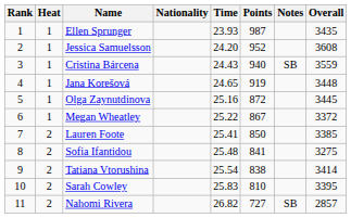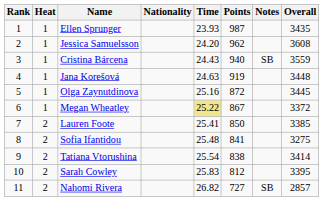 <table class="wikitable sortable" style="text-align:center">
 <tr>
 <th>Rank</th>
 <th>Heat</th>
 <th>Name</th>
 <th>Nationality</th>
 <th>Time</th>
 <th>Points</th>
 <th>Notes</th>
 <th>Overall</th>
 </tr>
 <tr>
 <td>1</td>
 <td>1</td>
 <td align="left"><a href='#'>Ellen Sprunger</a></td>
 <td align=left></td>
 <td>23.93</td>
 <td>987</td>
 <td></td>
 <td>3435</td>
 </tr>
 <tr>
 <td>2</td>
 <td>1</td>
 <td align="left"><a href='#'>Jessica Samuelsson</a></td>
 <td align=left></td>
 <td>24.20</td>
-<td>952</td>
+<td>962</td>
 <td></td>
 <td>3608</td>
 </tr>
 <tr>
 <td>3</td>
 <td>1</td>
 <td align="left"><a href='#'>Cristina Bárcena</a></td>
 <td align=left></td>
 <td>24.43</td>
 <td>940</td>
 <td>SB</td>
 <td>3559</td>
 </tr>
 <tr>
 <td>4</td>
 <td>1</td>
 <td align="left"><a href='#'>Jana Korešová</a></td>
 <td align=left></td>
-<td>24.65</td>
+<td>24.63</td>
 <td>919</td>
 <td></td>
 <td>3448</td>
 </tr>
 <tr>
 <td>5</td>
 <td>1</td>
 <td align="left"><a href='#'>Olga Zaynutdinova</a></td>
 <td align=left></td>
 <td>25.16</td>
 <td>872</td>
 <td></td>
 <td>3445</td>
 </tr>
 <tr>
 <td>6</td>
 <td>1</td>
 <td align="left"><a href='#'>Megan Wheatley</a></td>
 <td align=left></td>
-<td>25.22</td>
+<td style="background: khaki;">25.22</td>
 <td>867</td>
 <td></td>
 <td>3372</td>
 </tr>
 <tr>
 <td>7</td>
 <td>2</td>
 <td align="left"><a href='#'>Lauren Foote</a></td>
 <td align=left></td>
 <td>25.41</td>
 <td>850</td>
 <td></td>
 <td>3385</td>
 </tr>
 <tr>
 <td>8</td>
 <td>2</td>
 <td align="left"><a href='#'>Sofia Ifantidou</a></td>
 <td align=left></td>
 <td>25.48</td>
 <td>841</td>
 <td></td>
 <td>3275</td>
 </tr>
 <tr>
 <td>9</td>
 <td>2</td>
 <td align="left"><a href='#'>Tatiana Vtorushina</a></td>
 <td align=left></td>
 <td>25.54</td>
 <td>838</td>
 <td></td>
 <td>3414</td>
 </tr>
 <tr>
 <td>10</td>
 <td>2</td>
 <td align="left"><a href='#'>Sarah Cowley</a></td>
 <td align=left></td>
 <td>25.83</td>
-<td>810</td>
+<td>812</td>
 <td></td>
 <td>3395</td>
 </tr>
 <tr>
 <td>11</td>
 <td>2</td>
 <td align="left"><a href='#'>Nahomi Rivera</a></td>
 <td align=left></td>
 <td>26.82</td>
 <td>727</td>
 <td>SB</td>
 <td>2857</td>
 </tr>
 </table>
